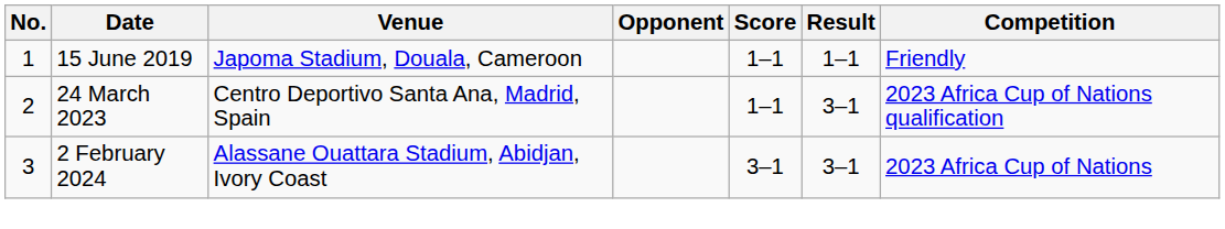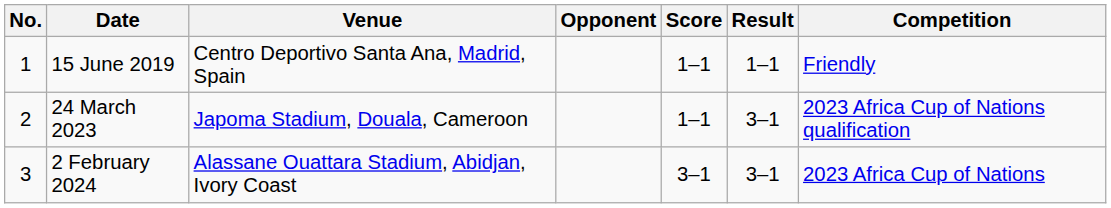 <table class="wikitable">
 <tr>
 <th>No.</th>
 <th>Date</th>
 <th>Venue</th>
 <th>Opponent</th>
 <th>Score</th>
 <th>Result</th>
 <th>Competition</th>
 </tr>
 <tr>
 <td align=center>1</td>
 <td>15 June 2019</td>
-<td><a href='#'>Japoma Stadium</a>, <a href='#'>Douala</a>, Cameroon</td>
+<td>Centro Deportivo Santa Ana, <a href='#'>Madrid</a>, Spain</td>
 <td></td>
 <td align=center>1–1</td>
 <td align=center>1–1</td>
 <td><a href='#'>Friendly</a></td>
 </tr>
 <tr>
 <td align=center>2</td>
 <td>24 March 2023</td>
-<td>Centro Deportivo Santa Ana, <a href='#'>Madrid</a>, Spain</td>
+<td><a href='#'>Japoma Stadium</a>, <a href='#'>Douala</a>, Cameroon</td>
 <td></td>
 <td align=center>1–1</td>
 <td align=center>3–1</td>
 <td><a href='#'>2023 Africa Cup of Nations qualification</a></td>
 </tr>
 <tr>
 <td align=center>3</td>
 <td>2 February 2024</td>
 <td><a href='#'>Alassane Ouattara Stadium</a>, <a href='#'>Abidjan</a>, Ivory Coast</td>
 <td></td>
 <td align=center>3–1</td>
 <td align=center>3–1</td>
 <td><a href='#'>2023 Africa Cup of Nations</a></td>
 </tr>
 </table>
